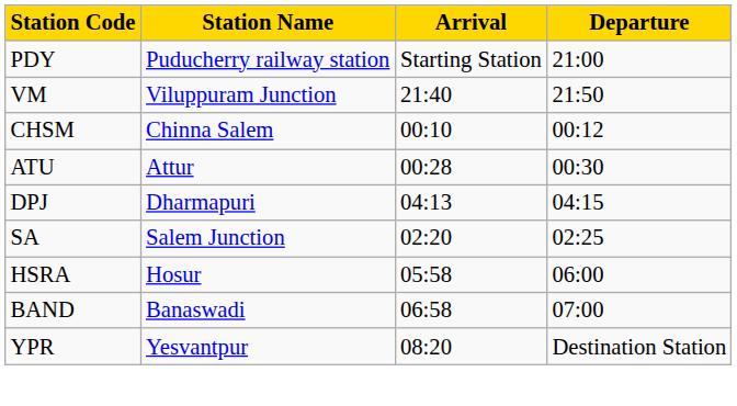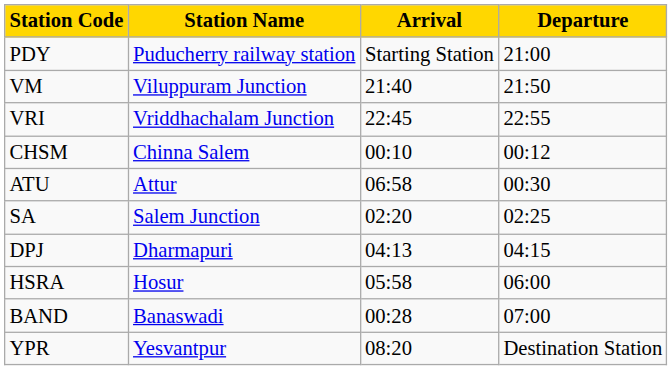 <table class="wikitable">
 <tr>
 <th style="background-color:#FFD700">Station Code</th>
 <th ! style="background-color:#FFD700">Station Name</th>
 <th ! style="background-color:#FFD700">Arrival</th>
 <th ! style="background-color:#FFD700">Departure</th>
 </tr>
 <tr>
 <td valign="top">PDY</td>
 <td valign="top"><a href='#'>Puducherry railway station</a></td>
 <td valign="top">Starting Station</td>
 <td valign="top">21:00</td>
 </tr>
 <tr>
 <td valign="top">VM</td>
 <td valign="top"><a href='#'>Viluppuram Junction</a></td>
 <td valign="top">21:40</td>
 <td valign="top">21:50</td>
 </tr>
 <tr>
+<td valign="top">VRI</td>
+<td valign="top"><a href='#'>Vriddhachalam Junction</a></td>
+<td valign="top">22:45</td>
+<td valign="top">22:55</td>
+</tr>
+<tr>
 <td valign="top">CHSM</td>
 <td valign="top"><a href='#'>Chinna Salem</a></td>
 <td valign="top">00:10</td>
 <td valign="top">00:12</td>
 </tr>
 <tr>
 <td valign="top">ATU</td>
 <td valign="top"><a href='#'>Attur</a></td>
-<td valign="top">00:28</td>
+<td valign="top">06:58</td>
 <td valign="top">00:30</td>
+</tr>
+<tr>
+<td valign="top">SA</td>
+<td valign="top"><a href='#'>Salem Junction</a></td>
+<td valign="top">02:20</td>
+<td valign="top">02:25</td>
 </tr>
 <tr>
 <td valign="top">DPJ</td>
 <td valign="top"><a href='#'>Dharmapuri</a></td>
 <td valign="top">04:13</td>
 <td valign="top">04:15</td>
-</tr>
-<tr>
-<td valign="top">SA</td>
-<td valign="top"><a href='#'>Salem Junction</a></td>
-<td valign="top">02:20</td>
-<td valign="top">02:25</td>
 </tr>
 <tr>
 <td valign="top">HSRA</td>
 <td valign="top"><a href='#'>Hosur</a></td>
 <td valign="top">05:58</td>
 <td valign="top">06:00</td>
 </tr>
 <tr>
 <td valign="top">BAND</td>
 <td valign="top"><a href='#'>Banaswadi</a></td>
-<td valign="top">06:58</td>
+<td valign="top">00:28</td>
 <td valign="top">07:00</td>
 </tr>
 <tr>
 <td valign="top">YPR</td>
 <td valign="top"><a href='#'>Yesvantpur</a></td>
 <td valign="top">08:20</td>
 <td valign="top">Destination Station</td>
 </tr>
 </table>
